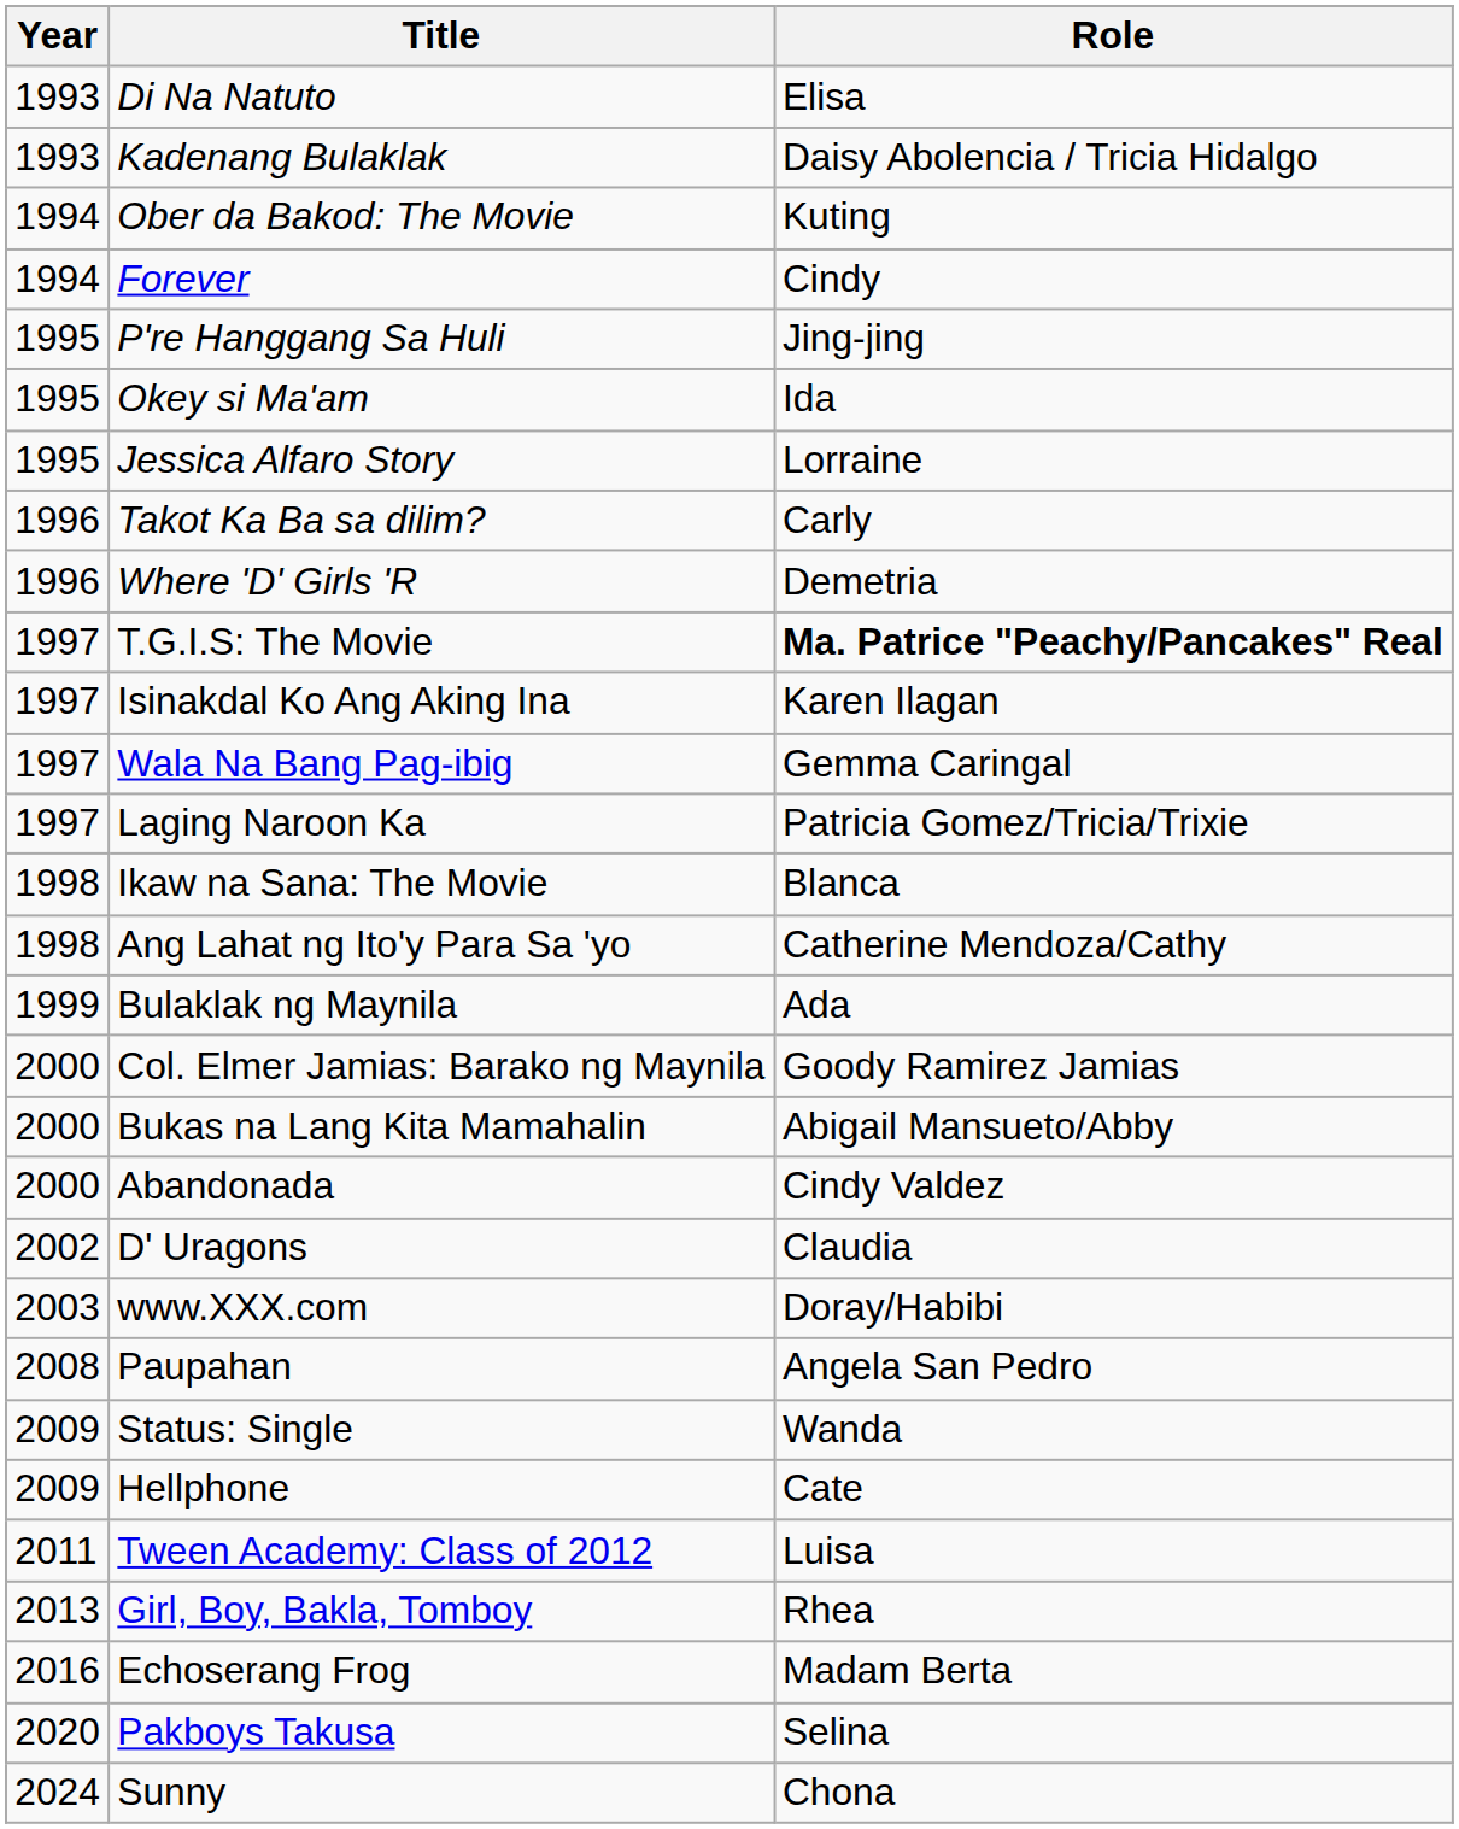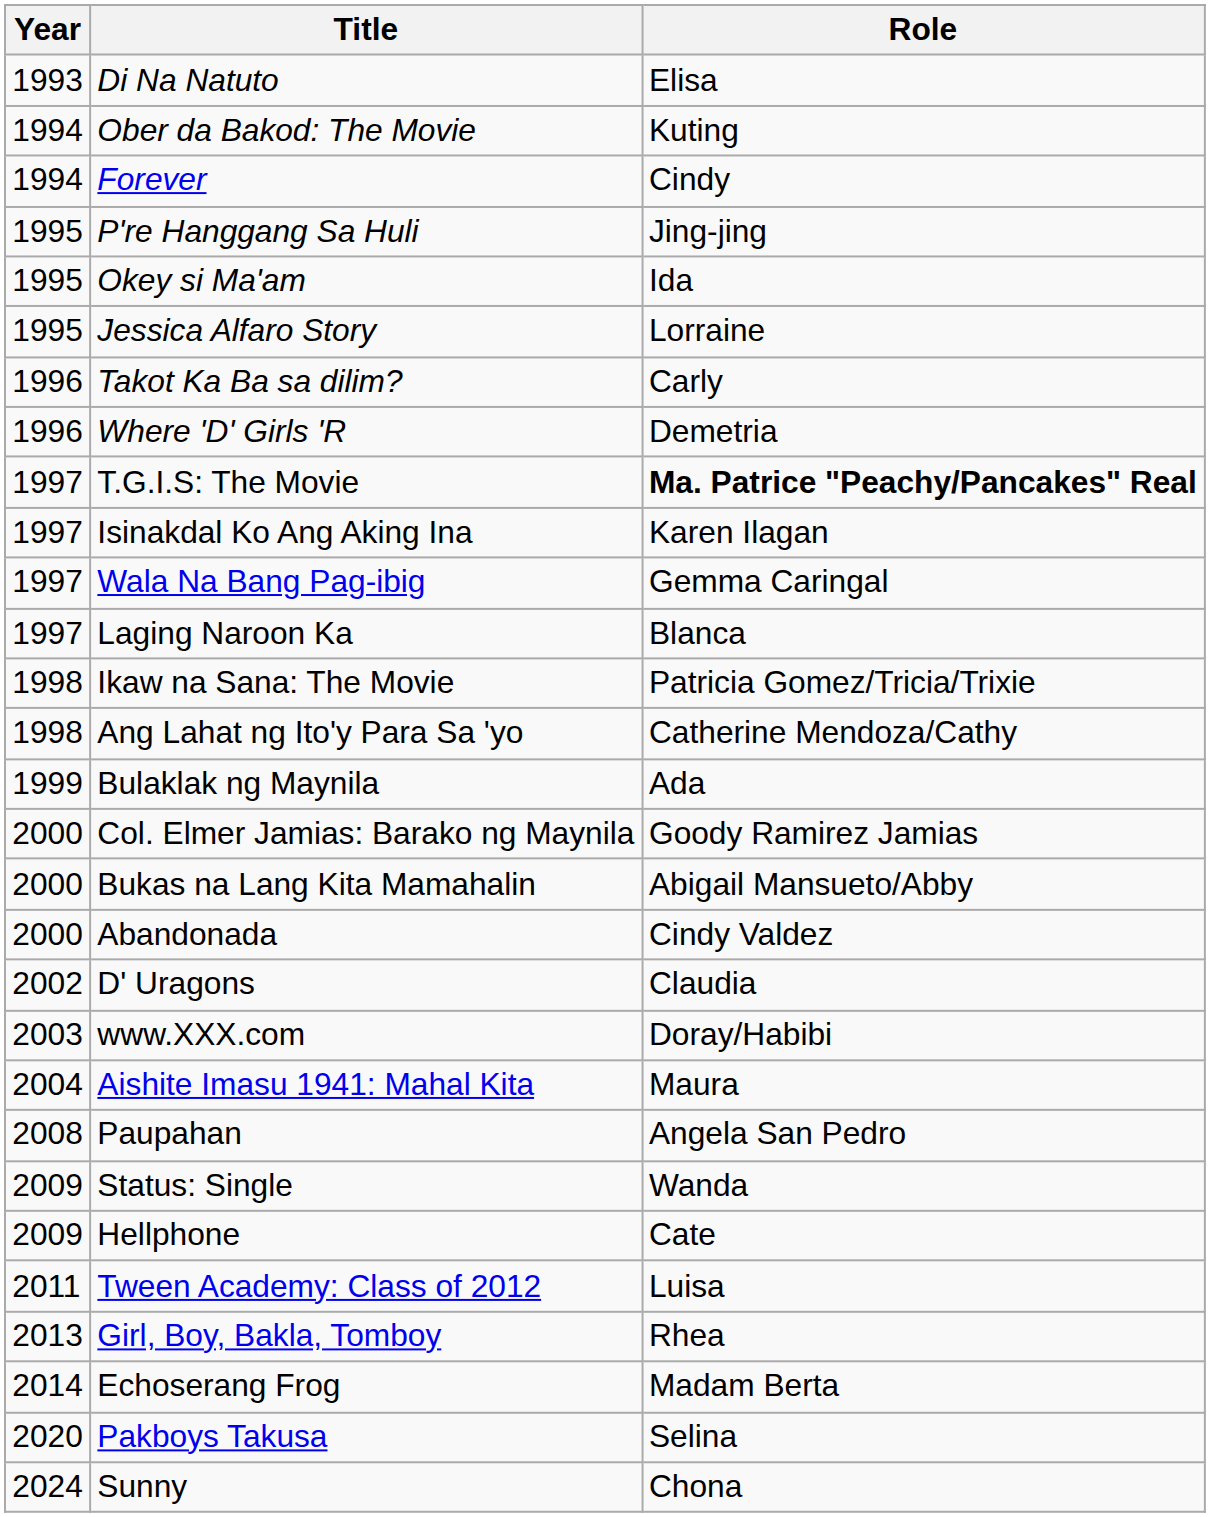 <table class="wikitable sortable">
 <tr>
 <th>Year</th>
 <th>Title</th>
 <th>Role</th>
 </tr>
 <tr>
 <td>1993</td>
 <td><em>Di Na Natuto</em></td>
 <td>Elisa</td>
-</tr>
-<tr>
-<td>1993</td>
-<td><em>Kadenang Bulaklak</em></td>
-<td>Daisy Abolencia / Tricia Hidalgo</td>
 </tr>
 <tr>
 <td>1994</td>
 <td><em>Ober da Bakod: The Movie</em></td>
 <td>Kuting</td>
 </tr>
 <tr>
 <td>1994</td>
 <td><em><a href='#'>Forever</a></em></td>
 <td>Cindy</td>
 </tr>
 <tr>
 <td>1995</td>
 <td><em>P're Hanggang Sa Huli</em></td>
 <td>Jing-jing</td>
 </tr>
 <tr>
 <td>1995</td>
 <td><em>Okey si Ma'am</em></td>
 <td>Ida</td>
 </tr>
 <tr>
 <td>1995</td>
 <td><em>Jessica Alfaro Story</em></td>
 <td>Lorraine</td>
 </tr>
 <tr>
 <td>1996</td>
 <td><em>Takot Ka Ba sa dilim?</em></td>
 <td>Carly</td>
 </tr>
 <tr>
 <td>1996</td>
 <td><em>Where 'D' Girls 'R<strong></td>
 <td>Demetria</td>
 </tr>
 <tr>
 <td>1997</td>
 <td></em>T.G.I.S: The Movie<em></td>
 <td><strong>Ma. Patrice "Peachy/Pancakes" Real</strong></td>
 </tr>
 <tr>
 <td>1997</td>
 <td></em>Isinakdal Ko Ang Aking Ina<em></td>
 <td>Karen Ilagan</td>
 </tr>
 <tr>
 <td>1997</td>
 <td></em><a href='#'>Wala Na Bang Pag-ibig</a><em></td>
 <td>Gemma Caringal</td>
 </tr>
 <tr>
 <td>1997</td>
 <td></em>Laging Naroon Ka<em></td>
-<td>Patricia Gomez/Tricia/Trixie</td>
+<td>Blanca</td>
 </tr>
 <tr>
 <td>1998</td>
 <td></em>Ikaw na Sana: The Movie<em></td>
-<td>Blanca</td>
+<td>Patricia Gomez/Tricia/Trixie</td>
 </tr>
 <tr>
 <td>1998</td>
 <td></em>Ang Lahat ng Ito'y Para Sa 'yo<em></td>
 <td>Catherine Mendoza/Cathy</td>
 </tr>
 <tr>
 <td>1999</td>
 <td></em>Bulaklak ng Maynila<em></td>
 <td>Ada</td>
 </tr>
 <tr>
 <td>2000</td>
 <td></em>Col. Elmer Jamias: Barako ng Maynila<em></td>
 <td>Goody Ramirez Jamias</td>
 </tr>
 <tr>
 <td>2000</td>
 <td></em>Bukas na Lang Kita Mamahalin<em></td>
 <td>Abigail Mansueto/Abby</td>
 </tr>
 <tr>
 <td>2000</td>
 <td></em>Abandonada<em></td>
 <td>Cindy Valdez</td>
 </tr>
 <tr>
 <td>2002</td>
 <td></em>D' Uragons<em></td>
 <td>Claudia</td>
 </tr>
 <tr>
 <td>2003</td>
 <td></em>www.XXX.com<em></td>
 <td>Doray/Habibi</td>
 </tr>
 <tr>
+<td>2004</td>
+<td></em><a href='#'>Aishite Imasu 1941: Mahal Kita</a><em></td>
+<td>Maura</td>
+</tr>
+<tr>
 <td>2008</td>
 <td></em>Paupahan<em></td>
 <td>Angela San Pedro</td>
 </tr>
 <tr>
 <td>2009</td>
 <td></em>Status: Single<em></td>
 <td>Wanda</td>
 </tr>
 <tr>
 <td>2009</td>
 <td></em>Hellphone<em></td>
 <td>Cate</td>
 </tr>
 <tr>
 <td>2011</td>
 <td></em><a href='#'>Tween Academy: Class of 2012</a><em></td>
 <td>Luisa</td>
 </tr>
 <tr>
 <td>2013</td>
 <td></em><a href='#'>Girl, Boy, Bakla, Tomboy</a><em></td>
 <td>Rhea</td>
 </tr>
 <tr>
-<td>2016</td>
+<td>2014</td>
 <td></em>Echoserang Frog<em></td>
 <td>Madam Berta</td>
 </tr>
 <tr>
 <td>2020</td>
 <td></em><a href='#'>Pakboys Takusa</a><em></td>
 <td>Selina</td>
 </tr>
 <tr>
 <td>2024</td>
 <td></em>Sunny<em></td>
 <td>Chona</td>
 </tr>
 </table>
